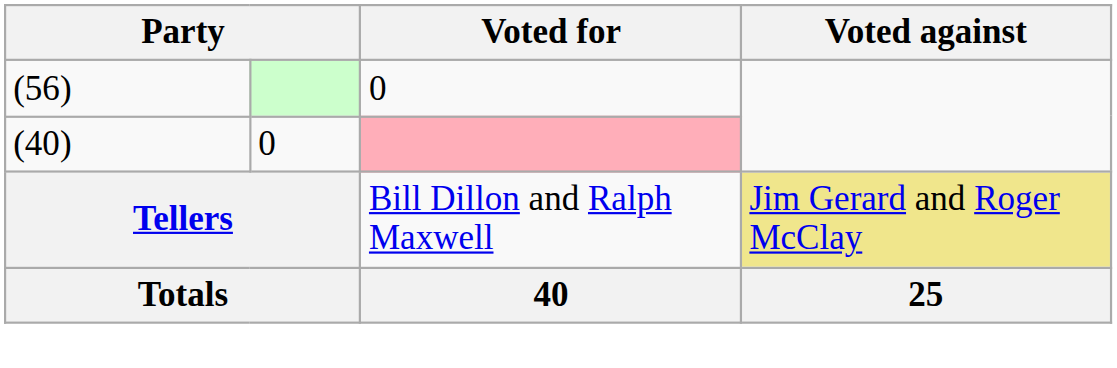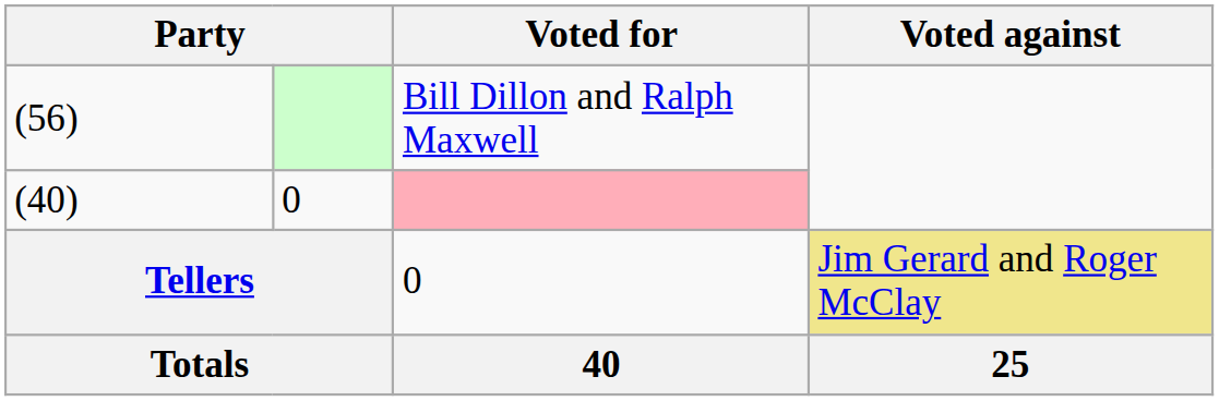 <table class="wikitable" style="width:40%;">
 <tr>
 <th style="width:10%;" colspan="2">Party</th>
 <th style="width:10%;">Voted for</th>
 <th style="width:10%;">Voted against</th>
 </tr>
 <tr>
 <td> (56)</td>
 <td style="background-color:#CCFFCC;"></td>
-<td>0</td>
+<td><a href='#'>Bill Dillon</a> and <a href='#'>Ralph Maxwell</a></td>
 </tr>
 <tr>
 <td> (40)</td>
 <td>0</td>
 <td style="background-color:#FFAEB9;"></td>
 </tr>
 <tr>
 <th colspan=2><a href='#'>Tellers</a></th>
-<td><a href='#'>Bill Dillon</a> and <a href='#'>Ralph Maxwell</a></td>
+<td>0</td>
 <td style="background: khaki;"><a href='#'>Jim Gerard</a> and <a href='#'>Roger McClay</a></td>
 </tr>
 <tr>
 <th colspan=2>Totals</th>
 <th>40</th>
 <th>25</th>
 </tr>
 </table>
